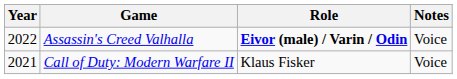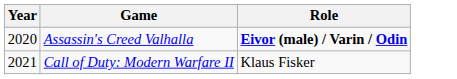 <table class="wikitable">
 <tr>
 <th>Year</th>
 <th>Game</th>
 <th>Role</th>
-<th>Notes</th>
 </tr>
 <tr>
-<td>2022</td>
+<td>2020</td>
 <td><em><a href='#'>Assassin's Creed Valhalla</a></em></td>
 <td><strong><a href='#'>Eivor</a> (male) / Varin / <a href='#'>Odin</a></strong></td>
-<td>Voice</td>
 </tr>
 <tr>
 <td>2021</td>
 <td><a href='#'><em>Call of Duty: Modern Warfare II</em></a></td>
 <td>Klaus Fisker</td>
-<td>Voice</td>
 </tr>
 </table>
